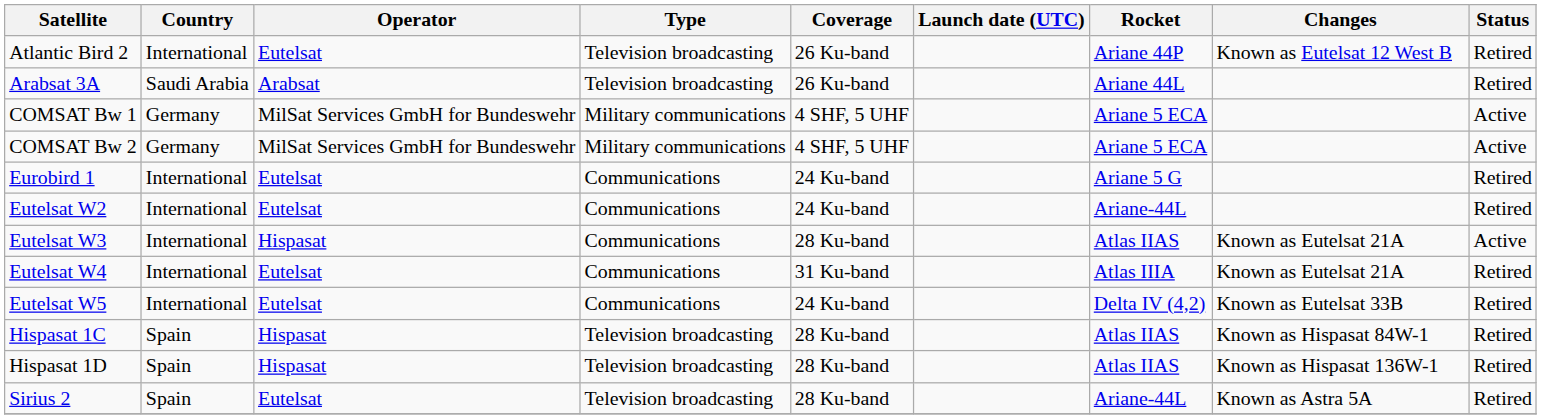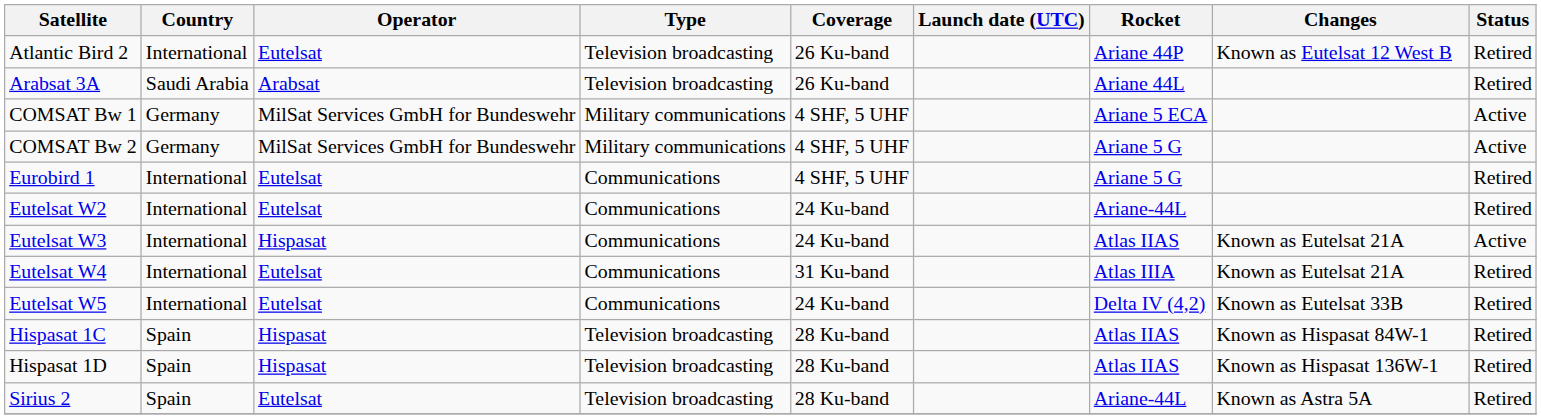 <table class="wikitable sortable" border="1"}>
 <tr>
 <th>Satellite</th>
 <th>Country</th>
 <th>Operator</th>
 <th>Type</th>
 <th>Coverage </th>
 <th>Launch date (<a href='#'>UTC</a>) </th>
 <th>Rocket</th>
 <th width="200pt">Changes</th>
 <th>Status </th>
 </tr>
 <tr>
 <td>Atlantic Bird 2</td>
 <td>International</td>
 <td><a href='#'>Eutelsat</a></td>
 <td>Television broadcasting</td>
 <td>26 Ku-band</td>
 <td></td>
 <td><a href='#'>Ariane 44P</a></td>
 <td>Known as <a href='#'>Eutelsat 12 West B</a></td>
 <td>Retired</td>
 </tr>
 <tr>
 <td><a href='#'>Arabsat 3A</a></td>
 <td>Saudi Arabia</td>
 <td><a href='#'>Arabsat</a></td>
 <td>Television broadcasting</td>
 <td>26 Ku-band</td>
 <td></td>
 <td><a href='#'>Ariane 44L</a></td>
 <td></td>
 <td>Retired</td>
 </tr>
 <tr>
 <td>COMSAT Bw 1</td>
 <td>Germany</td>
 <td>MilSat Services GmbH for Bundeswehr</td>
 <td>Military communications</td>
 <td>4 SHF, 5 UHF</td>
 <td></td>
 <td><a href='#'>Ariane 5 ECA</a></td>
 <td></td>
 <td>Active</td>
 </tr>
 <tr>
 <td>COMSAT Bw 2</td>
 <td>Germany</td>
 <td>MilSat Services GmbH for Bundeswehr</td>
 <td>Military communications</td>
 <td>4 SHF, 5 UHF</td>
 <td></td>
-<td><a href='#'>Ariane 5 ECA</a></td>
+<td><a href='#'>Ariane 5 G</a></td>
 <td></td>
 <td>Active</td>
 </tr>
 <tr>
 <td><a href='#'>Eurobird 1</a></td>
 <td>International</td>
 <td><a href='#'>Eutelsat</a></td>
 <td>Communications</td>
-<td>24 Ku-band</td>
+<td>4 SHF, 5 UHF</td>
 <td></td>
 <td><a href='#'>Ariane 5 G</a></td>
 <td></td>
 <td>Retired</td>
 </tr>
 <tr>
 <td><a href='#'>Eutelsat W2</a></td>
 <td>International</td>
 <td><a href='#'>Eutelsat</a></td>
 <td>Communications</td>
 <td>24 Ku-band</td>
 <td></td>
 <td><a href='#'>Ariane-44L</a></td>
 <td></td>
 <td>Retired</td>
 </tr>
 <tr>
 <td><a href='#'>Eutelsat W3</a></td>
 <td>International</td>
 <td><a href='#'>Hispasat</a></td>
 <td>Communications</td>
-<td>28 Ku-band</td>
+<td>24 Ku-band</td>
 <td></td>
 <td><a href='#'>Atlas IIAS</a></td>
 <td>Known as Eutelsat 21A</td>
 <td>Active</td>
 </tr>
 <tr>
 <td><a href='#'>Eutelsat W4</a></td>
 <td>International</td>
 <td><a href='#'>Eutelsat</a></td>
 <td>Communications</td>
 <td>31 Ku-band</td>
 <td></td>
 <td><a href='#'>Atlas IIIA</a></td>
 <td>Known as Eutelsat 21A</td>
 <td>Retired</td>
 </tr>
 <tr>
 <td><a href='#'>Eutelsat W5</a></td>
 <td>International</td>
 <td><a href='#'>Eutelsat</a></td>
 <td>Communications</td>
 <td>24 Ku-band</td>
 <td></td>
 <td><a href='#'>Delta IV (4,2)</a></td>
 <td>Known as Eutelsat 33B</td>
 <td>Retired</td>
 </tr>
 <tr>
 <td><a href='#'>Hispasat 1C</a></td>
 <td>Spain</td>
 <td><a href='#'>Hispasat</a></td>
 <td>Television broadcasting</td>
 <td>28 Ku-band</td>
 <td></td>
 <td><a href='#'>Atlas IIAS</a></td>
 <td>Known as Hispasat 84W-1</td>
 <td>Retired</td>
 </tr>
 <tr>
 <td>Hispasat 1D</td>
 <td>Spain</td>
 <td><a href='#'>Hispasat</a></td>
 <td>Television broadcasting</td>
 <td>28 Ku-band</td>
 <td></td>
 <td><a href='#'>Atlas IIAS</a></td>
 <td>Known as Hispasat 136W-1</td>
 <td>Retired</td>
 </tr>
 <tr>
 <td><a href='#'>Sirius 2</a></td>
 <td>Spain</td>
 <td><a href='#'>Eutelsat</a></td>
 <td>Television broadcasting</td>
 <td>28 Ku-band</td>
 <td></td>
 <td><a href='#'>Ariane-44L</a></td>
 <td>Known as Astra 5A</td>
 <td>Retired</td>
 </tr>
 <tr>
 </tr>
 </table>
